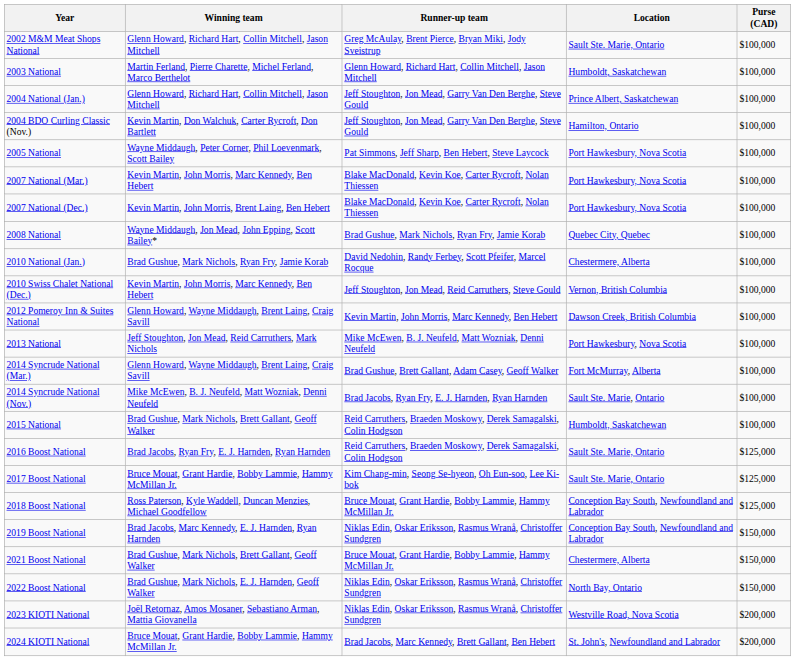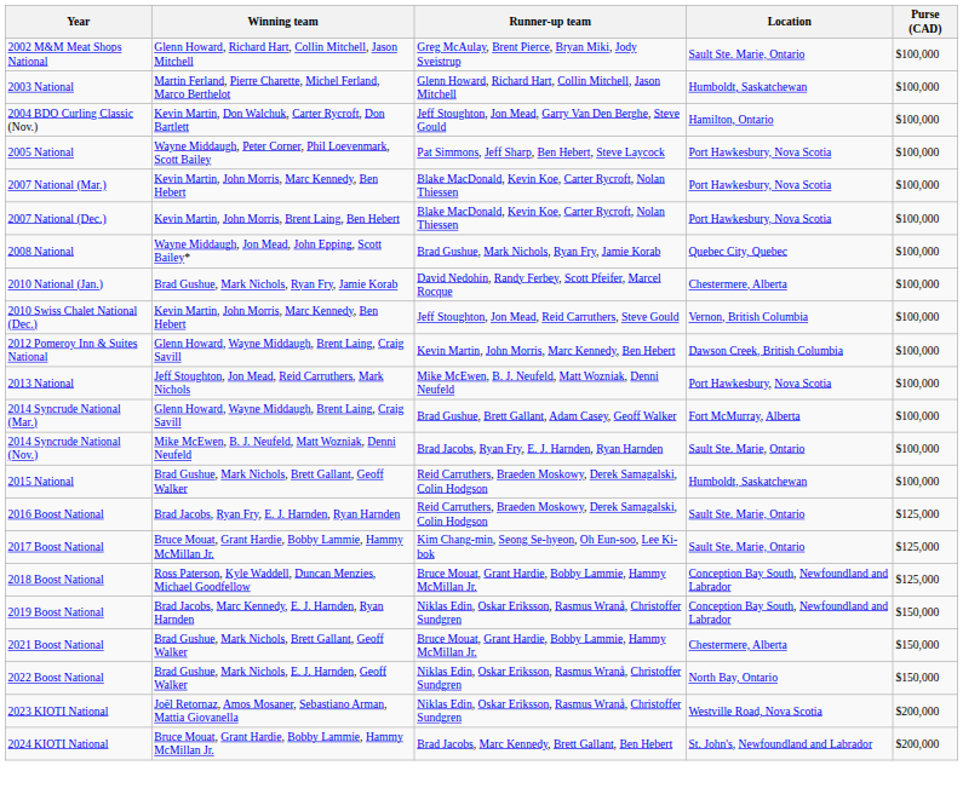 <table class="wikitable" style="font-size:95%;">
 <tr>
 <th>Year</th>
 <th>Winning team</th>
 <th>Runner-up team</th>
 <th>Location</th>
 <th>Purse (CAD)</th>
 </tr>
 <tr>
 <td><a href='#'>2002 M&M Meat Shops National</a></td>
 <td> <a href='#'>Glenn Howard</a>, <a href='#'>Richard Hart</a>, <a href='#'>Collin Mitchell</a>, <a href='#'>Jason Mitchell</a></td>
 <td> <a href='#'>Greg McAulay</a>, <a href='#'>Brent Pierce</a>, <a href='#'>Bryan Miki</a>, <a href='#'>Jody Sveistrup</a></td>
 <td><a href='#'>Sault Ste. Marie, Ontario</a></td>
 <td>$100,000</td>
 </tr>
 <tr>
 <td><a href='#'>2003 National</a></td>
 <td> <a href='#'>Martin Ferland</a>, <a href='#'>Pierre Charette</a>, <a href='#'>Michel Ferland</a>, <a href='#'>Marco Berthelot</a></td>
 <td> <a href='#'>Glenn Howard</a>, <a href='#'>Richard Hart</a>, <a href='#'>Collin Mitchell</a>, <a href='#'>Jason Mitchell</a></td>
 <td><a href='#'>Humboldt, Saskatchewan</a></td>
-<td>$100,000</td>
-</tr>
-<tr>
-<td><a href='#'>2004 National (Jan.)</a></td>
-<td> <a href='#'>Glenn Howard</a>, <a href='#'>Richard Hart</a>, <a href='#'>Collin Mitchell</a>, <a href='#'>Jason Mitchell</a></td>
-<td> <a href='#'>Jeff Stoughton</a>, <a href='#'>Jon Mead</a>, <a href='#'>Garry Van Den Berghe</a>, <a href='#'>Steve Gould</a></td>
-<td><a href='#'>Prince Albert, Saskatchewan</a></td>
 <td>$100,000</td>
 </tr>
 <tr>
 <td><a href='#'>2004 BDO Curling Classic</a> (Nov.)</td>
 <td> <a href='#'>Kevin Martin</a>, <a href='#'>Don Walchuk</a>, <a href='#'>Carter Rycroft</a>, <a href='#'>Don Bartlett</a></td>
 <td> <a href='#'>Jeff Stoughton</a>, <a href='#'>Jon Mead</a>, <a href='#'>Garry Van Den Berghe</a>, <a href='#'>Steve Gould</a></td>
 <td><a href='#'>Hamilton, Ontario</a></td>
 <td>$100,000</td>
 </tr>
 <tr>
 <td><a href='#'>2005 National</a></td>
 <td> <a href='#'>Wayne Middaugh</a>, <a href='#'>Peter Corner</a>, <a href='#'>Phil Loevenmark</a>, <a href='#'>Scott Bailey</a></td>
 <td> <a href='#'>Pat Simmons</a>, <a href='#'>Jeff Sharp</a>, <a href='#'>Ben Hebert</a>, <a href='#'>Steve Laycock</a></td>
 <td><a href='#'>Port Hawkesbury, Nova Scotia</a></td>
 <td>$100,000</td>
 </tr>
 <tr>
 <td><a href='#'>2007 National (Mar.)</a></td>
 <td> <a href='#'>Kevin Martin</a>, <a href='#'>John Morris</a>, <a href='#'>Marc Kennedy</a>, <a href='#'>Ben Hebert</a></td>
 <td> <a href='#'>Blake MacDonald</a>, <a href='#'>Kevin Koe</a>, <a href='#'>Carter Rycroft</a>, <a href='#'>Nolan Thiessen</a></td>
 <td><a href='#'>Port Hawkesbury, Nova Scotia</a></td>
 <td>$100,000</td>
 </tr>
 <tr>
 <td><a href='#'>2007 National (Dec.)</a></td>
 <td> <a href='#'>Kevin Martin</a>, <a href='#'>John Morris</a>, <a href='#'>Brent Laing</a>, <a href='#'>Ben Hebert</a></td>
 <td> <a href='#'>Blake MacDonald</a>, <a href='#'>Kevin Koe</a>, <a href='#'>Carter Rycroft</a>, <a href='#'>Nolan Thiessen</a></td>
 <td><a href='#'>Port Hawkesbury, Nova Scotia</a></td>
 <td>$100,000</td>
 </tr>
 <tr>
 <td><a href='#'>2008 National</a></td>
 <td> <a href='#'>Wayne Middaugh</a>, <a href='#'>Jon Mead</a>, <a href='#'>John Epping</a>, <a href='#'>Scott Bailey</a>*</td>
 <td> <a href='#'>Brad Gushue</a>, <a href='#'>Mark Nichols</a>, <a href='#'>Ryan Fry</a>, <a href='#'>Jamie Korab</a></td>
 <td><a href='#'>Quebec City, Quebec</a></td>
 <td>$100,000</td>
 </tr>
 <tr>
 <td><a href='#'>2010 National (Jan.)</a></td>
 <td> <a href='#'>Brad Gushue</a>, <a href='#'>Mark Nichols</a>, <a href='#'>Ryan Fry</a>, <a href='#'>Jamie Korab</a></td>
 <td> <a href='#'>David Nedohin</a>, <a href='#'>Randy Ferbey</a>, <a href='#'>Scott Pfeifer</a>, <a href='#'>Marcel Rocque</a></td>
 <td><a href='#'>Chestermere, Alberta</a></td>
 <td>$100,000</td>
 </tr>
 <tr>
 <td><a href='#'>2010 Swiss Chalet National (Dec.)</a></td>
 <td> <a href='#'>Kevin Martin</a>, <a href='#'>John Morris</a>, <a href='#'>Marc Kennedy</a>, <a href='#'>Ben Hebert</a></td>
 <td> <a href='#'>Jeff Stoughton</a>, <a href='#'>Jon Mead</a>, <a href='#'>Reid Carruthers</a>, <a href='#'>Steve Gould</a></td>
 <td><a href='#'>Vernon, British Columbia</a></td>
 <td>$100,000</td>
 </tr>
 <tr>
 <td><a href='#'>2012 Pomeroy Inn & Suites National</a></td>
 <td> <a href='#'>Glenn Howard</a>, <a href='#'>Wayne Middaugh</a>, <a href='#'>Brent Laing</a>, <a href='#'>Craig Savill</a></td>
 <td> <a href='#'>Kevin Martin</a>, <a href='#'>John Morris</a>, <a href='#'>Marc Kennedy</a>, <a href='#'>Ben Hebert</a></td>
 <td><a href='#'>Dawson Creek, British Columbia</a></td>
 <td>$100,000</td>
 </tr>
 <tr>
 <td><a href='#'>2013 National</a></td>
 <td> <a href='#'>Jeff Stoughton</a>, <a href='#'>Jon Mead</a>, <a href='#'>Reid Carruthers</a>, <a href='#'>Mark Nichols</a></td>
 <td> <a href='#'>Mike McEwen</a>, <a href='#'>B. J. Neufeld</a>, <a href='#'>Matt Wozniak</a>, <a href='#'>Denni Neufeld</a></td>
 <td><a href='#'>Port Hawkesbury</a>, <a href='#'>Nova Scotia</a></td>
 <td>$100,000</td>
 </tr>
 <tr>
 <td><a href='#'>2014 Syncrude National (Mar.)</a></td>
 <td> <a href='#'>Glenn Howard</a>, <a href='#'>Wayne Middaugh</a>, <a href='#'>Brent Laing</a>, <a href='#'>Craig Savill</a></td>
 <td> <a href='#'>Brad Gushue</a>, <a href='#'>Brett Gallant</a>, <a href='#'>Adam Casey</a>, <a href='#'>Geoff Walker</a></td>
 <td><a href='#'>Fort McMurray</a>, <a href='#'>Alberta</a></td>
 <td>$100,000</td>
 </tr>
 <tr>
 <td><a href='#'>2014 Syncrude National (Nov.)</a></td>
 <td> <a href='#'>Mike McEwen</a>, <a href='#'>B. J. Neufeld</a>, <a href='#'>Matt Wozniak</a>, <a href='#'>Denni Neufeld</a></td>
 <td> <a href='#'>Brad Jacobs</a>, <a href='#'>Ryan Fry</a>, <a href='#'>E. J. Harnden</a>, <a href='#'>Ryan Harnden</a></td>
 <td><a href='#'>Sault Ste. Marie</a>, <a href='#'>Ontario</a></td>
 <td>$100,000</td>
 </tr>
 <tr>
 <td><a href='#'>2015 National</a></td>
 <td> <a href='#'>Brad Gushue</a>, <a href='#'>Mark Nichols</a>, <a href='#'>Brett Gallant</a>, <a href='#'>Geoff Walker</a></td>
 <td> <a href='#'>Reid Carruthers</a>, <a href='#'>Braeden Moskowy</a>, <a href='#'>Derek Samagalski</a>, <a href='#'>Colin Hodgson</a></td>
 <td><a href='#'>Humboldt, Saskatchewan</a></td>
 <td>$100,000</td>
 </tr>
 <tr>
 <td><a href='#'>2016 Boost National</a></td>
 <td> <a href='#'>Brad Jacobs</a>, <a href='#'>Ryan Fry</a>, <a href='#'>E. J. Harnden</a>, <a href='#'>Ryan Harnden</a></td>
 <td> <a href='#'>Reid Carruthers</a>, <a href='#'>Braeden Moskowy</a>, <a href='#'>Derek Samagalski</a>, <a href='#'>Colin Hodgson</a></td>
 <td><a href='#'>Sault Ste. Marie, Ontario</a></td>
 <td>$125,000</td>
 </tr>
 <tr>
 <td><a href='#'>2017 Boost National</a></td>
 <td> <a href='#'>Bruce Mouat</a>, <a href='#'>Grant Hardie</a>, <a href='#'>Bobby Lammie</a>, <a href='#'>Hammy McMillan Jr.</a></td>
 <td> <a href='#'>Kim Chang-min</a>, <a href='#'>Seong Se-hyeon</a>, <a href='#'>Oh Eun-soo</a>, <a href='#'>Lee Ki-bok</a></td>
 <td><a href='#'>Sault Ste. Marie, Ontario</a></td>
 <td>$125,000</td>
 </tr>
 <tr>
 <td><a href='#'>2018 Boost National</a></td>
 <td> <a href='#'>Ross Paterson</a>, <a href='#'>Kyle Waddell</a>, <a href='#'>Duncan Menzies</a>, <a href='#'>Michael Goodfellow</a></td>
 <td> <a href='#'>Bruce Mouat</a>, <a href='#'>Grant Hardie</a>, <a href='#'>Bobby Lammie</a>, <a href='#'>Hammy McMillan Jr.</a></td>
 <td><a href='#'>Conception Bay South</a>, <a href='#'>Newfoundland and Labrador</a></td>
 <td>$125,000</td>
 </tr>
 <tr>
 <td><a href='#'>2019 Boost National</a></td>
 <td> <a href='#'>Brad Jacobs</a>, <a href='#'>Marc Kennedy</a>, <a href='#'>E. J. Harnden</a>, <a href='#'>Ryan Harnden</a></td>
 <td> <a href='#'>Niklas Edin</a>, <a href='#'>Oskar Eriksson</a>, <a href='#'>Rasmus Wranå</a>, <a href='#'>Christoffer Sundgren</a></td>
 <td><a href='#'>Conception Bay South</a>, <a href='#'>Newfoundland and Labrador</a></td>
 <td>$150,000</td>
 </tr>
 <tr>
 <td><a href='#'>2021 Boost National</a></td>
 <td> <a href='#'>Brad Gushue</a>, <a href='#'>Mark Nichols</a>, <a href='#'>Brett Gallant</a>, <a href='#'>Geoff Walker</a></td>
 <td> <a href='#'>Bruce Mouat</a>, <a href='#'>Grant Hardie</a>, <a href='#'>Bobby Lammie</a>, <a href='#'>Hammy McMillan Jr.</a></td>
 <td><a href='#'>Chestermere, Alberta</a></td>
 <td>$150,000</td>
 </tr>
 <tr>
 <td><a href='#'>2022 Boost National</a></td>
 <td> <a href='#'>Brad Gushue</a>, <a href='#'>Mark Nichols</a>, <a href='#'>E. J. Harnden</a>, <a href='#'>Geoff Walker</a></td>
 <td> <a href='#'>Niklas Edin</a>, <a href='#'>Oskar Eriksson</a>, <a href='#'>Rasmus Wranå</a>, <a href='#'>Christoffer Sundgren</a></td>
 <td><a href='#'>North Bay, Ontario</a></td>
 <td>$150,000</td>
 </tr>
 <tr>
 <td><a href='#'>2023 KIOTI National</a></td>
 <td> <a href='#'>Joël Retornaz</a>, <a href='#'>Amos Mosaner</a>, <a href='#'>Sebastiano Arman</a>, <a href='#'>Mattia Giovanella</a></td>
 <td> <a href='#'>Niklas Edin</a>, <a href='#'>Oskar Eriksson</a>, <a href='#'>Rasmus Wranå</a>, <a href='#'>Christoffer Sundgren</a></td>
 <td><a href='#'>Westville Road, Nova Scotia</a></td>
 <td>$200,000</td>
 </tr>
 <tr>
 <td><a href='#'>2024 KIOTI National</a></td>
 <td> <a href='#'>Bruce Mouat</a>, <a href='#'>Grant Hardie</a>, <a href='#'>Bobby Lammie</a>, <a href='#'>Hammy McMillan Jr.</a></td>
 <td> <a href='#'>Brad Jacobs</a>, <a href='#'>Marc Kennedy</a>, <a href='#'>Brett Gallant</a>, <a href='#'>Ben Hebert</a></td>
 <td><a href='#'>St. John's</a>, <a href='#'>Newfoundland and Labrador</a></td>
 <td>$200,000</td>
 </tr>
 </table>
